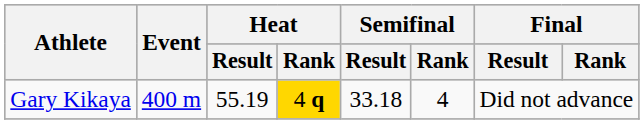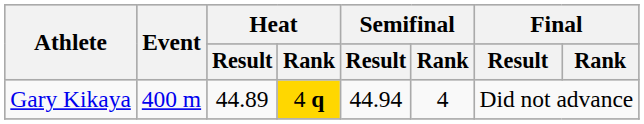 <table class=wikitable style="font-size:90%">
 <tr>
 <th rowspan="2">Athlete</th>
 <th rowspan="2">Event</th>
 <th colspan="2">Heat</th>
 <th colspan="2">Semifinal</th>
 <th colspan="2">Final</th>
 </tr>
 <tr style="font-size:95%">
 <th>Result</th>
 <th>Rank</th>
 <th>Result</th>
 <th>Rank</th>
 <th>Result</th>
 <th>Rank</th>
 </tr>
 <tr align=center>
 <td align=left><a href='#'>Gary Kikaya</a></td>
 <td align=left><a href='#'>400 m</a></td>
-<td>55.19</td>
+<td>44.89</td>
 <td style="background: gold;">4 <strong>q</strong></td>
-<td>33.18</td>
+<td>44.94</td>
 <td>4</td>
 <td colspan=2>Did not advance</td>
 </tr>
 </table>
